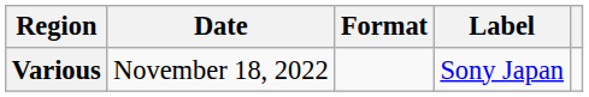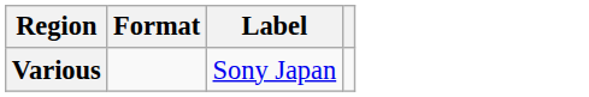 <table class="wikitable plainrowheaders">
 <tr>
 <th scope="col">Region</th>
-<th scope="col">Date</th>
 <th scope="col">Format</th>
 <th scope="col">Label</th>
 <th scope="col"></th>
 </tr>
 <tr>
 <th scope="row">Various</th>
-<td>November 18, 2022</td>
 <td></td>
 <td><a href='#'>Sony Japan</a></td>
 <td style="text-align:center"></td>
 </tr>
 </table>
